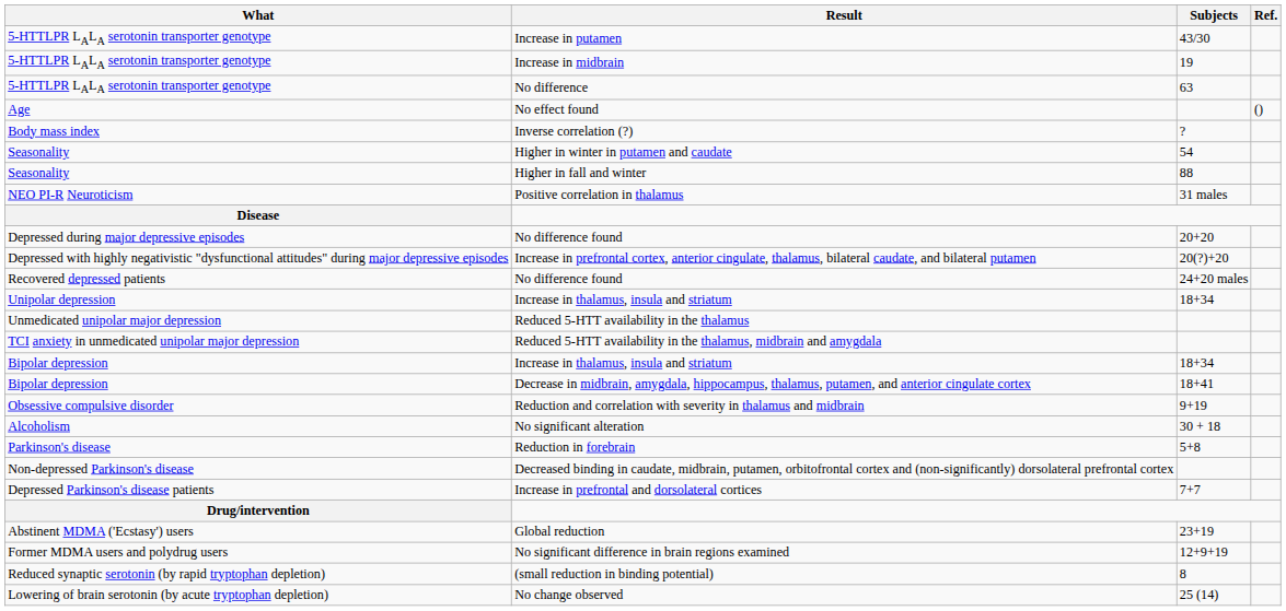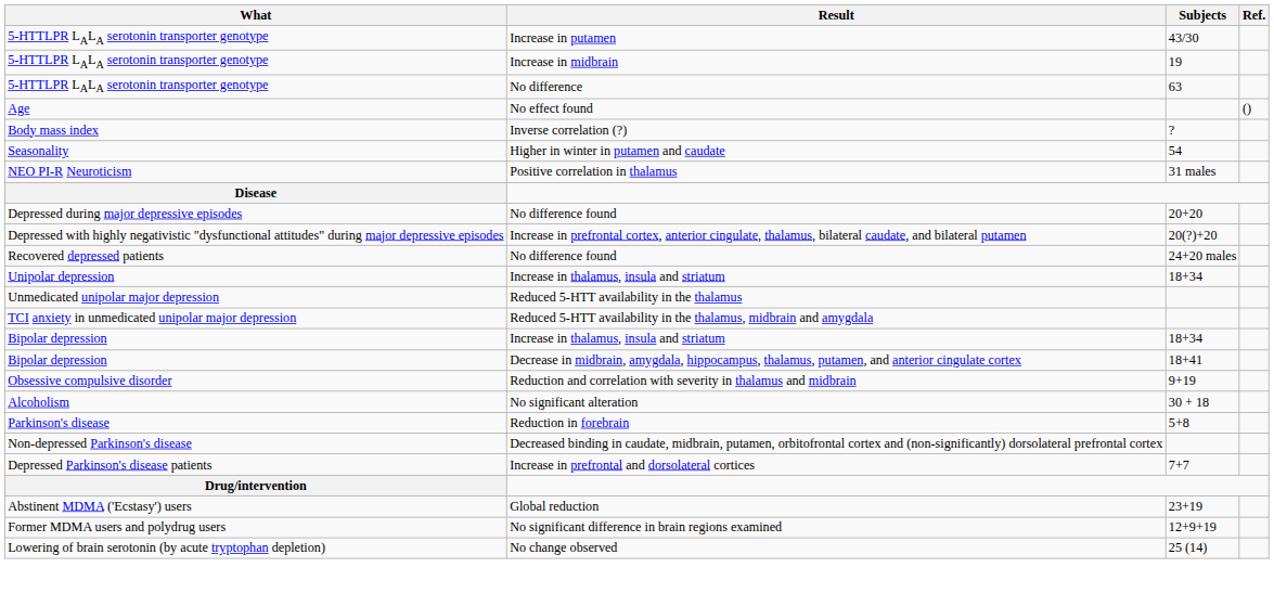 <table class="wikitable">
 <tr>
 <th>What</th>
 <th>Result</th>
 <th>Subjects</th>
 <th>Ref.</th>
 </tr>
 <tr>
 <td><a href='#'>5-HTTLPR</a> L<sub>A</sub>L<sub>A</sub> <a href='#'>serotonin transporter genotype</a></td>
 <td>Increase in <a href='#'>putamen</a></td>
 <td>43/30</td>
 <td></td>
 </tr>
 <tr>
 <td><a href='#'>5-HTTLPR</a> L<sub>A</sub>L<sub>A</sub> <a href='#'>serotonin transporter genotype</a></td>
 <td>Increase in <a href='#'>midbrain</a></td>
 <td>19</td>
 <td></td>
 </tr>
 <tr>
 <td><a href='#'>5-HTTLPR</a> L<sub>A</sub>L<sub>A</sub> <a href='#'>serotonin transporter genotype</a></td>
 <td>No difference</td>
 <td>63</td>
 <td></td>
 </tr>
 <tr>
 <td><a href='#'>Age</a></td>
 <td>No effect found</td>
 <td></td>
 <td> ()</td>
 </tr>
 <tr>
 <td><a href='#'>Body mass index</a></td>
 <td>Inverse correlation (?)</td>
 <td>?</td>
 <td></td>
 </tr>
 <tr>
 <td><a href='#'>Seasonality</a></td>
 <td>Higher in winter in <a href='#'>putamen</a> and <a href='#'>caudate</a></td>
 <td>54</td>
-<td></td>
-</tr>
-<tr>
-<td><a href='#'>Seasonality</a></td>
-<td>Higher in fall and winter</td>
-<td>88</td>
 <td></td>
 </tr>
 <tr>
 <td><a href='#'>NEO PI-R</a> <a href='#'>Neuroticism</a></td>
 <td>Positive correlation in <a href='#'>thalamus</a></td>
 <td>31 males</td>
 <td></td>
 </tr>
 <tr>
 <th>Disease</th>
 </tr>
 <tr>
 <td>Depressed during <a href='#'>major depressive episodes</a></td>
 <td>No difference found</td>
 <td>20+20</td>
 <td></td>
 </tr>
 <tr>
 <td>Depressed with highly negativistic "dysfunctional attitudes" during <a href='#'>major depressive episodes</a></td>
 <td>Increase in <a href='#'>prefrontal cortex</a>, <a href='#'>anterior cingulate</a>, <a href='#'>thalamus</a>, bilateral <a href='#'>caudate</a>, and bilateral <a href='#'>putamen</a></td>
 <td>20(?)+20</td>
 <td></td>
 </tr>
 <tr>
 <td>Recovered <a href='#'>depressed</a> patients</td>
 <td>No difference found</td>
 <td>24+20 males</td>
 <td></td>
 </tr>
 <tr>
 <td><a href='#'>Unipolar depression</a></td>
 <td>Increase in <a href='#'>thalamus</a>, <a href='#'>insula</a> and <a href='#'>striatum</a></td>
 <td>18+34</td>
 <td></td>
 </tr>
 <tr>
 <td>Unmedicated <a href='#'>unipolar major depression</a></td>
 <td>Reduced 5-HTT availability in the <a href='#'>thalamus</a></td>
 <td></td>
 <td></td>
 </tr>
 <tr>
 <td><a href='#'>TCI</a> <a href='#'>anxiety</a> in unmedicated <a href='#'>unipolar major depression</a></td>
 <td>Reduced 5-HTT availability in the <a href='#'>thalamus</a>, <a href='#'>midbrain</a> and <a href='#'>amygdala</a></td>
 <td></td>
 <td></td>
 </tr>
 <tr>
 <td><a href='#'>Bipolar depression</a></td>
 <td>Increase in <a href='#'>thalamus</a>, <a href='#'>insula</a> and <a href='#'>striatum</a></td>
 <td>18+34</td>
 <td></td>
 </tr>
 <tr>
 <td><a href='#'>Bipolar depression</a></td>
 <td>Decrease in <a href='#'>midbrain</a>, <a href='#'>amygdala</a>, <a href='#'>hippocampus</a>, <a href='#'>thalamus</a>, <a href='#'>putamen</a>, and <a href='#'>anterior cingulate cortex</a></td>
 <td>18+41</td>
 <td></td>
 </tr>
 <tr>
 <td><a href='#'>Obsessive compulsive disorder</a></td>
 <td>Reduction and correlation with severity in <a href='#'>thalamus</a> and <a href='#'>midbrain</a></td>
 <td>9+19</td>
 <td></td>
 </tr>
 <tr>
 <td><a href='#'>Alcoholism</a></td>
 <td>No significant alteration</td>
 <td>30 + 18</td>
 <td></td>
 </tr>
 <tr>
 <td><a href='#'>Parkinson's disease</a></td>
 <td>Reduction in <a href='#'>forebrain</a></td>
 <td>5+8</td>
 <td></td>
 </tr>
 <tr>
 <td>Non-depressed <a href='#'>Parkinson's disease</a></td>
 <td>Decreased binding in caudate, midbrain, putamen, orbitofrontal cortex and (non-significantly) dorsolateral prefrontal cortex</td>
 <td></td>
 <td></td>
 </tr>
 <tr>
 <td>Depressed <a href='#'>Parkinson's disease</a> patients</td>
 <td>Increase in <a href='#'>prefrontal</a> and <a href='#'>dorsolateral</a> cortices</td>
 <td>7+7</td>
 <td></td>
 </tr>
 <tr>
 <th>Drug/intervention</th>
 </tr>
 <tr>
 <td>Abstinent <a href='#'>MDMA</a> ('Ecstasy') users</td>
 <td>Global reduction</td>
 <td>23+19</td>
 <td></td>
 </tr>
 <tr>
 <td>Former MDMA users and polydrug users</td>
 <td>No significant difference in brain regions examined</td>
 <td>12+9+19</td>
 <td></td>
 </tr>
 <tr>
-<td>Reduced synaptic <a href='#'>serotonin</a> (by rapid <a href='#'>tryptophan</a> depletion)</td>
-<td>(small reduction in binding potential)</td>
-<td>8</td>
-<td></td>
-</tr>
-<tr>
 <td>Lowering of brain serotonin (by acute <a href='#'>tryptophan</a> depletion)</td>
 <td>No change observed</td>
 <td>25 (14)</td>
 <td></td>
 </tr>
 </table>
